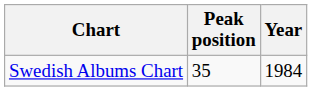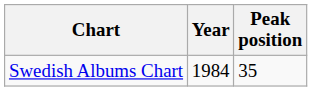 <table class="wikitable sortable">
 <tr>
 <th>Chart</th>
+<th>Year</th>
 <th>Peak<br>position</th>
-<th>Year</th>
 </tr>
 <tr>
 <td align="left"><a href='#'>Swedish Albums Chart</a></td>
+<td align="left">1984</td>
 <td align="left">35</td>
-<td align="left">1984</td>
 </tr>
 </table>
